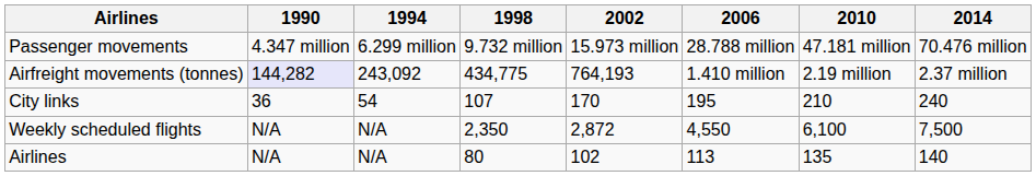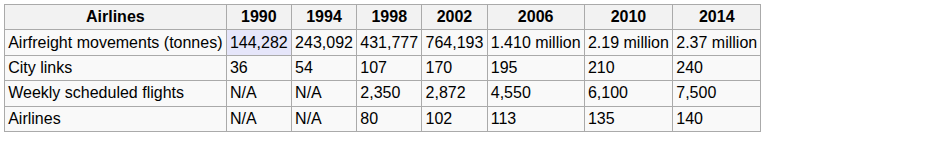 <table class="wikitable">
 <tr style="background:lightgrey;">
 <th>Airlines</th>
 <th>1990</th>
 <th>1994</th>
 <th>1998</th>
 <th>2002</th>
 <th>2006</th>
 <th>2010</th>
 <th>2014</th>
 </tr>
 <tr>
-<td>Passenger movements</td>
-<td>4.347 million</td>
-<td>6.299 million</td>
-<td>9.732 million</td>
-<td>15.973 million</td>
-<td>28.788 million</td>
-<td>47.181 million</td>
-<td>70.476 million</td>
-</tr>
-<tr>
 <td>Airfreight movements (tonnes)</td>
 <td style="background: lavender;">144,282</td>
 <td>243,092</td>
-<td>434,775</td>
+<td>431,777</td>
 <td>764,193</td>
 <td>1.410 million</td>
 <td>2.19 million</td>
 <td>2.37 million</td>
 </tr>
 <tr>
 <td>City links</td>
 <td>36</td>
 <td>54</td>
 <td>107</td>
 <td>170</td>
 <td>195</td>
 <td>210</td>
 <td>240</td>
 </tr>
 <tr>
 <td>Weekly scheduled flights</td>
 <td>N/A</td>
 <td>N/A</td>
 <td>2,350</td>
 <td>2,872</td>
 <td>4,550</td>
 <td>6,100</td>
 <td>7,500</td>
 </tr>
 <tr>
 <td>Airlines</td>
 <td>N/A</td>
 <td>N/A</td>
 <td>80</td>
 <td>102</td>
 <td>113</td>
 <td>135</td>
 <td>140</td>
 </tr>
 </table>
